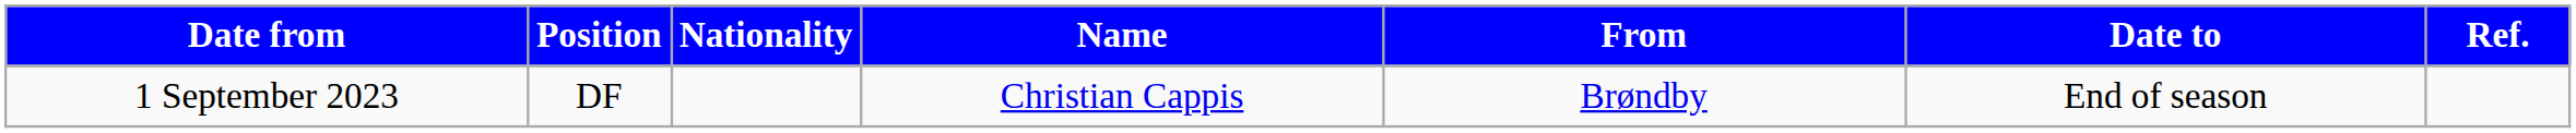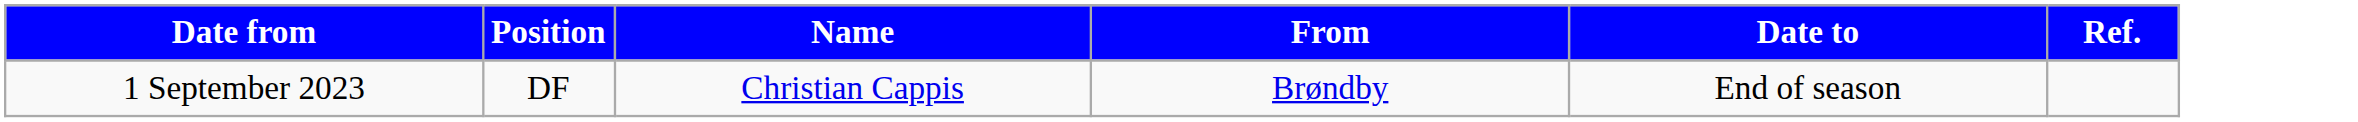 <table class="wikitable" style="text-align:center; font-size:90%; ">
 <tr>
 <th style="background:#00f; color:white; width:200px;">Date from</th>
 <th style="background:#00f; color:white; width:50px;">Position</th>
-<th style="background:#00f; color:white; width:50px;">Nationality</th>
 <th style="background:#00f; color:white; width:200px;">Name</th>
 <th style="background:#00f; color:white; width:200px;">From</th>
 <th style="background:#00f; color:white; width:200px;">Date to</th>
 <th style="background:#00f; color:white; width:50px;">Ref.</th>
 </tr>
 <tr>
 <td>1 September 2023</td>
 <td>DF</td>
-<td></td>
 <td><a href='#'>Christian Cappis</a></td>
 <td><a href='#'>Brøndby</a></td>
 <td>End of season</td>
 <td></td>
 </tr>
 </table>
